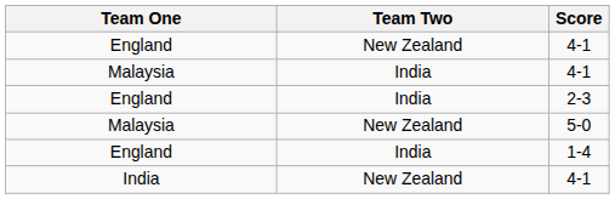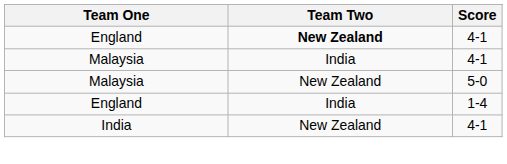 <table class="wikitable" style="text-align: center">
 <tr>
 <th width=250>Team One</th>
 <th width=250>Team Two</th>
 <th width=50>Score</th>
 </tr>
 <tr>
 <td> England</td>
-<td> New Zealand</td>
+<td><strong> New Zealand</strong></td>
 <td>4-1</td>
 </tr>
 <tr>
 <td> Malaysia</td>
 <td> India</td>
 <td>4-1</td>
-</tr>
-<tr>
-<td> England</td>
-<td> India</td>
-<td>2-3</td>
 </tr>
 <tr>
 <td> Malaysia</td>
 <td> New Zealand</td>
 <td>5-0</td>
 </tr>
 <tr>
 <td> England</td>
 <td> India</td>
 <td>1-4</td>
 </tr>
 <tr>
 <td> India</td>
 <td> New Zealand</td>
 <td>4-1</td>
 </tr>
 </table>
